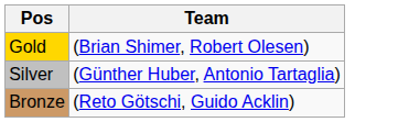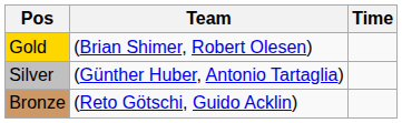 <table class="wikitable">
 <tr>
 <th>Pos</th>
 <th>Team</th>
+<th>Time</th>
 </tr>
 <tr>
 <td style="background:gold">Gold</td>
 <td> (<a href='#'>Brian Shimer</a>, <a href='#'>Robert Olesen</a>)</td>
+<td></td>
 </tr>
 <tr>
 <td style="background:silver">Silver</td>
 <td> (<a href='#'>Günther Huber</a>, <a href='#'>Antonio Tartaglia</a>)</td>
+<td></td>
 </tr>
 <tr>
 <td style="background:#cc9966">Bronze</td>
 <td> (<a href='#'>Reto Götschi</a>, <a href='#'>Guido Acklin</a>)</td>
+<td></td>
 </tr>
 </table>
